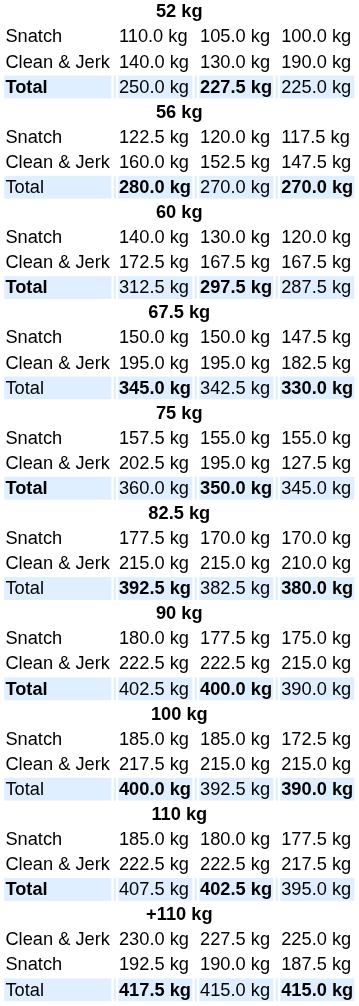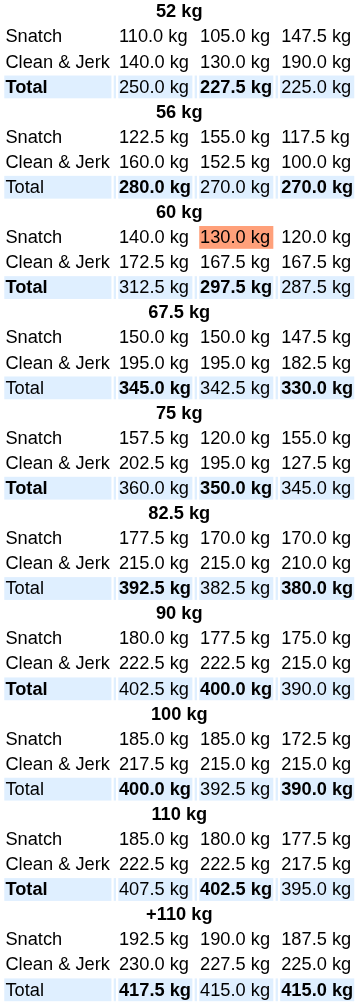 <table>
 <tr>
 <th colspan=7>52 kg</th>
 </tr>
 <tr>
 <td>Snatch</td>
 <td></td>
 <td>110.0 kg</td>
 <td></td>
 <td>105.0 kg</td>
 <td></td>
-<td>100.0 kg</td>
+<td>147.5 kg</td>
 </tr>
 <tr>
 <td>Clean & Jerk</td>
 <td></td>
 <td>140.0 kg</td>
 <td></td>
 <td>130.0 kg</td>
 <td></td>
 <td>190.0 kg</td>
 </tr>
 <tr bgcolor=#dfefff>
 <td><strong>Total</strong></td>
 <td><strong></td>
 <td></strong>250.0 kg<strong></td>
 <td></strong></td>
 <td><strong>227.5 kg</strong></td>
 <td><strong></td>
 <td></strong>225.0 kg<strong></td>
 </tr>
 <tr>
 <th colspan=7>56 kg</th>
 </tr>
 <tr>
 <td>Snatch</td>
 <td></td>
 <td>122.5 kg</td>
 <td></td>
-<td>120.0 kg</td>
+<td>155.0 kg</td>
 <td></td>
 <td>117.5 kg</td>
 </tr>
 <tr>
 <td>Clean & Jerk</td>
 <td></td>
 <td>160.0 kg</td>
 <td></td>
 <td>152.5 kg</td>
 <td></td>
-<td>147.5 kg</td>
+<td>100.0 kg</td>
 </tr>
 <tr bgcolor=#dfefff>
 <td></strong>Total<strong></td>
 <td></strong></td>
 <td><strong>280.0 kg</strong></td>
 <td><strong></td>
 <td></strong>270.0 kg<strong></td>
 <td></strong></td>
 <td><strong>270.0 kg</strong></td>
 </tr>
 <tr>
 <th colspan=7>60 kg</th>
 </tr>
 <tr>
 <td>Snatch</td>
 <td></td>
 <td>140.0 kg</td>
 <td></td>
-<td>130.0 kg</td>
+<td style="background: lightsalmon;">130.0 kg</td>
 <td></td>
 <td>120.0 kg</td>
 </tr>
 <tr>
 <td>Clean & Jerk</td>
 <td></td>
 <td>172.5 kg</td>
 <td></td>
 <td>167.5 kg</td>
 <td></td>
 <td>167.5 kg</td>
 </tr>
 <tr bgcolor=#dfefff>
 <td><strong>Total</strong></td>
 <td><strong></td>
 <td></strong>312.5 kg<strong></td>
 <td></strong></td>
 <td><strong>297.5 kg</strong></td>
 <td><strong></td>
 <td></strong>287.5 kg<strong></td>
 </tr>
 <tr>
 <th colspan=7>67.5 kg</th>
 </tr>
 <tr>
 <td>Snatch</td>
 <td></td>
 <td>150.0 kg</td>
 <td></td>
 <td>150.0 kg</td>
 <td></td>
 <td>147.5 kg</td>
 </tr>
 <tr>
 <td>Clean & Jerk</td>
 <td></td>
 <td>195.0 kg</td>
 <td></td>
 <td>195.0 kg</td>
 <td></td>
 <td>182.5 kg</td>
 </tr>
 <tr bgcolor=#dfefff>
 <td></strong>Total<strong></td>
 <td></strong></td>
 <td><strong>345.0 kg</strong></td>
 <td><strong></td>
 <td></strong>342.5 kg<strong></td>
 <td></strong></td>
 <td><strong>330.0 kg</strong></td>
 </tr>
 <tr>
 <th colspan=7>75 kg</th>
 </tr>
 <tr>
 <td>Snatch</td>
 <td></td>
 <td>157.5 kg</td>
 <td></td>
-<td>155.0 kg</td>
+<td>120.0 kg</td>
 <td></td>
 <td>155.0 kg</td>
 </tr>
 <tr>
 <td>Clean & Jerk</td>
 <td></td>
 <td>202.5 kg</td>
 <td></td>
 <td>195.0 kg</td>
 <td></td>
 <td>127.5 kg</td>
 </tr>
 <tr bgcolor=#dfefff>
 <td><strong>Total</strong></td>
 <td><strong></td>
 <td></strong>360.0 kg<strong></td>
 <td></strong></td>
 <td><strong>350.0 kg</strong></td>
 <td><strong></td>
 <td></strong>345.0 kg<strong></td>
 </tr>
 <tr>
 <th colspan=7>82.5 kg</th>
 </tr>
 <tr>
 <td>Snatch</td>
 <td></td>
 <td>177.5 kg</td>
 <td></td>
 <td>170.0 kg</td>
 <td></td>
 <td>170.0 kg</td>
 </tr>
 <tr>
 <td>Clean & Jerk</td>
 <td></td>
 <td>215.0 kg</td>
 <td></td>
 <td>215.0 kg</td>
 <td></td>
 <td>210.0 kg</td>
 </tr>
 <tr bgcolor=#dfefff>
 <td></strong>Total<strong></td>
 <td></strong></td>
 <td><strong>392.5 kg</strong></td>
 <td><strong></td>
 <td></strong>382.5 kg<strong></td>
 <td></strong></td>
 <td><strong>380.0 kg</strong></td>
 </tr>
 <tr>
 <th colspan=7>90 kg</th>
 </tr>
 <tr>
 <td>Snatch</td>
 <td></td>
 <td>180.0 kg</td>
 <td></td>
 <td>177.5 kg</td>
 <td></td>
 <td>175.0 kg</td>
 </tr>
 <tr>
 <td>Clean & Jerk</td>
 <td></td>
 <td>222.5 kg</td>
 <td></td>
 <td>222.5 kg</td>
 <td></td>
 <td>215.0 kg</td>
 </tr>
 <tr bgcolor=#dfefff>
 <td><strong>Total</strong></td>
 <td><strong></td>
 <td></strong>402.5 kg<strong></td>
 <td></strong></td>
 <td><strong>400.0 kg</strong></td>
 <td><strong></td>
 <td></strong>390.0 kg<strong></td>
 </tr>
 <tr>
 <th colspan=7>100 kg</th>
 </tr>
 <tr>
 <td>Snatch</td>
 <td></td>
 <td>185.0 kg</td>
 <td></td>
 <td>185.0 kg</td>
 <td></td>
 <td>172.5 kg</td>
 </tr>
 <tr>
 <td>Clean & Jerk</td>
 <td></td>
 <td>217.5 kg</td>
 <td></td>
 <td>215.0 kg</td>
 <td></td>
 <td>215.0 kg</td>
 </tr>
 <tr bgcolor=#dfefff>
 <td></strong>Total<strong></td>
 <td></strong></td>
 <td><strong>400.0 kg</strong></td>
 <td><strong></td>
 <td></strong>392.5 kg<strong></td>
 <td></strong></td>
 <td><strong>390.0 kg</strong></td>
 </tr>
 <tr>
 <th colspan=7>110 kg</th>
 </tr>
 <tr>
 <td>Snatch</td>
 <td></td>
 <td>185.0 kg</td>
 <td></td>
 <td>180.0 kg</td>
 <td></td>
 <td>177.5 kg</td>
 </tr>
 <tr>
 <td>Clean & Jerk</td>
 <td></td>
 <td>222.5 kg</td>
 <td></td>
 <td>222.5 kg</td>
 <td></td>
 <td>217.5 kg</td>
 </tr>
 <tr bgcolor=#dfefff>
 <td><strong>Total</strong></td>
 <td><strong></td>
 <td></strong>407.5 kg<strong></td>
 <td></strong></td>
 <td><strong>402.5 kg</strong></td>
 <td><strong></td>
 <td></strong>395.0 kg<strong></td>
 </tr>
 <tr>
 <th colspan=7>+110 kg</th>
 </tr>
 <tr>
+<td>Snatch</td>
+<td></td>
+<td>192.5 kg</td>
+<td></td>
+<td>190.0 kg</td>
+<td></td>
+<td>187.5 kg</td>
+</tr>
+<tr>
 <td>Clean & Jerk</td>
 <td></td>
 <td>230.0 kg</td>
 <td></td>
 <td>227.5 kg</td>
 <td></td>
 <td>225.0 kg</td>
-</tr>
-<tr>
-<td>Snatch</td>
-<td></td>
-<td>192.5 kg</td>
-<td></td>
-<td>190.0 kg</td>
-<td></td>
-<td>187.5 kg</td>
 </tr>
 <tr bgcolor=#dfefff>
 <td></strong>Total<strong></td>
 <td></strong></td>
 <td><strong>417.5 kg</strong></td>
 <td><strong></td>
 <td></strong>415.0 kg<strong></td>
 <td></strong></td>
 <td><strong>415.0 kg</strong></td>
 </tr>
 </table>
